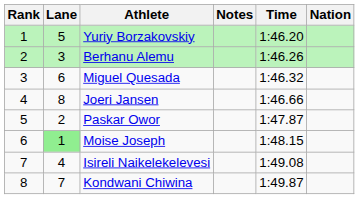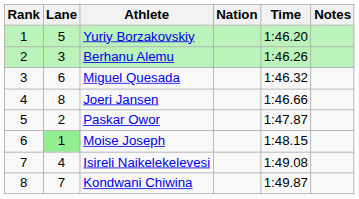 <table class="wikitable sortable" style="text-align:center">
 <tr>
 <th>Rank</th>
 <th>Lane</th>
 <th>Athlete</th>
+<th>Nation</th>
+<th>Time</th>
 <th>Notes</th>
-<th>Time</th>
-<th>Nation</th>
 </tr>
 <tr bgcolor=bbf3bb>
 <td>1</td>
 <td>5</td>
 <td align=left><a href='#'>Yuriy Borzakovskiy</a></td>
+<td align=left></td>
+<td>1:46.20</td>
 <td></td>
-<td>1:46.20</td>
-<td align=left></td>
 </tr>
 <tr bgcolor=bbf3bb>
 <td>2</td>
 <td>3</td>
 <td align=left><a href='#'>Berhanu Alemu</a></td>
+<td align=left></td>
+<td>1:46.26</td>
 <td></td>
-<td>1:46.26</td>
-<td align=left></td>
 </tr>
 <tr>
 <td>3</td>
 <td>6</td>
 <td align=left><a href='#'>Miguel Quesada</a></td>
+<td align=left></td>
+<td>1:46.32</td>
 <td></td>
-<td>1:46.32</td>
-<td align=left></td>
 </tr>
 <tr>
 <td>4</td>
 <td>8</td>
 <td align=left><a href='#'>Joeri Jansen</a></td>
+<td align=left></td>
+<td>1:46.66</td>
 <td></td>
-<td>1:46.66</td>
-<td align=left></td>
 </tr>
 <tr>
 <td>5</td>
 <td>2</td>
 <td align=left><a href='#'>Paskar Owor</a></td>
+<td align=left></td>
+<td>1:47.87</td>
 <td></td>
-<td>1:47.87</td>
-<td align=left></td>
 </tr>
 <tr>
 <td>6</td>
 <td style="background: lightgreen;">1</td>
 <td align=left><a href='#'>Moise Joseph</a></td>
+<td align=left></td>
+<td>1:48.15</td>
 <td></td>
-<td>1:48.15</td>
-<td align=left></td>
 </tr>
 <tr>
 <td>7</td>
 <td>4</td>
 <td align=left><a href='#'>Isireli Naikelekelevesi</a></td>
+<td align=left></td>
+<td>1:49.08</td>
 <td></td>
-<td>1:49.08</td>
-<td align=left></td>
 </tr>
 <tr>
 <td>8</td>
 <td>7</td>
 <td align=left><a href='#'>Kondwani Chiwina</a></td>
+<td align=left></td>
+<td>1:49.87</td>
 <td></td>
-<td>1:49.87</td>
-<td align=left></td>
 </tr>
 </table>
